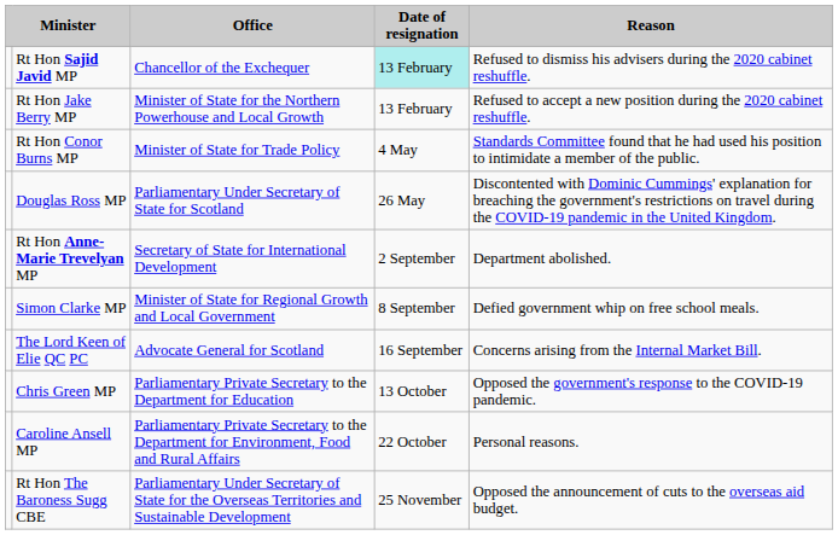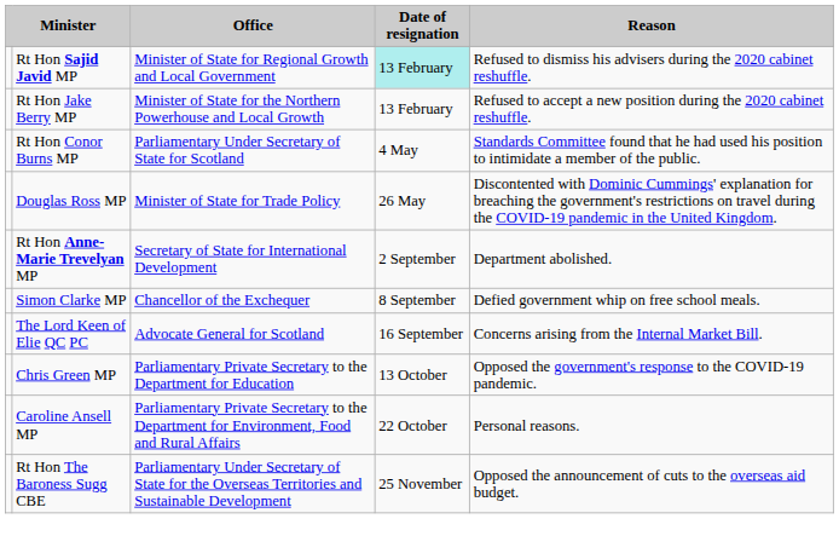 <table class="wikitable">
 <tr>
 <th colspan="2" style="background:#ccc;">Minister<br></th>
 <th style="background:#ccc;">Office</th>
 <th style="background:#ccc;">Date of resignation</th>
 <th style="background:#ccc;">Reason</th>
 </tr>
 <tr>
 <td></td>
 <td>Rt Hon <strong><a href='#'>Sajid Javid</a></strong> MP</td>
-<td><a href='#'>Chancellor of the Exchequer</a></td>
+<td><a href='#'>Minister of State for Regional Growth and Local Government</a></td>
 <td style="background: paleturquoise;">13 February</td>
 <td>Refused to dismiss his advisers during the <a href='#'>2020 cabinet reshuffle</a>.</td>
 </tr>
 <tr>
 <td></td>
 <td>Rt Hon <a href='#'>Jake Berry</a> MP</td>
 <td><a href='#'>Minister of State for the Northern Powerhouse and Local Growth</a></td>
 <td>13 February</td>
 <td>Refused to accept a new position during the <a href='#'>2020 cabinet reshuffle</a>.</td>
 </tr>
 <tr>
 <td></td>
 <td>Rt Hon <a href='#'>Conor Burns</a> MP</td>
-<td><a href='#'>Minister of State for Trade Policy</a></td>
+<td><a href='#'>Parliamentary Under Secretary of State for Scotland</a></td>
 <td>4 May</td>
 <td><a href='#'>Standards Committee</a> found that he had used his position to intimidate a member of the public.</td>
 </tr>
 <tr>
 <td></td>
 <td><a href='#'>Douglas Ross</a> MP</td>
-<td><a href='#'>Parliamentary Under Secretary of State for Scotland</a></td>
+<td><a href='#'>Minister of State for Trade Policy</a></td>
 <td>26 May</td>
 <td>Discontented with <a href='#'>Dominic Cummings</a>' explanation for breaching the government's restrictions on travel during the <a href='#'>COVID-19 pandemic in the United Kingdom</a>.</td>
 </tr>
 <tr>
 <td></td>
 <td>Rt Hon <strong><a href='#'>Anne-Marie Trevelyan</a></strong> MP</td>
 <td><a href='#'>Secretary of State for International Development</a></td>
 <td>2 September</td>
 <td>Department abolished.</td>
 </tr>
 <tr>
 <td></td>
 <td><a href='#'>Simon Clarke</a> MP</td>
-<td><a href='#'>Minister of State for Regional Growth and Local Government</a></td>
+<td><a href='#'>Chancellor of the Exchequer</a></td>
 <td>8 September</td>
 <td>Defied government whip on free school meals.</td>
 </tr>
 <tr>
 <td></td>
 <td><a href='#'>The Lord Keen of Elie</a> <a href='#'>QC</a> <a href='#'>PC</a></td>
 <td><a href='#'>Advocate General for Scotland</a></td>
 <td>16 September</td>
 <td>Concerns arising from the <a href='#'>Internal Market Bill</a>.</td>
 </tr>
 <tr>
 <td></td>
 <td><a href='#'>Chris Green</a> MP</td>
 <td><a href='#'>Parliamentary Private Secretary</a> to the <a href='#'>Department for Education</a></td>
 <td>13 October</td>
 <td>Opposed the <a href='#'>government's response</a> to the COVID-19 pandemic.</td>
 </tr>
 <tr>
 <td></td>
 <td><a href='#'>Caroline Ansell</a> MP</td>
 <td><a href='#'>Parliamentary Private Secretary</a> to the <a href='#'>Department for Environment, Food and Rural Affairs</a></td>
 <td>22 October</td>
 <td>Personal reasons.</td>
 </tr>
 <tr>
 <td></td>
 <td>Rt Hon <a href='#'>The Baroness Sugg</a> CBE</td>
 <td><a href='#'>Parliamentary Under Secretary of State for the Overseas Territories and Sustainable Development</a></td>
 <td>25 November</td>
 <td>Opposed the announcement of cuts to the <a href='#'>overseas aid</a> budget.</td>
 </tr>
 </table>
